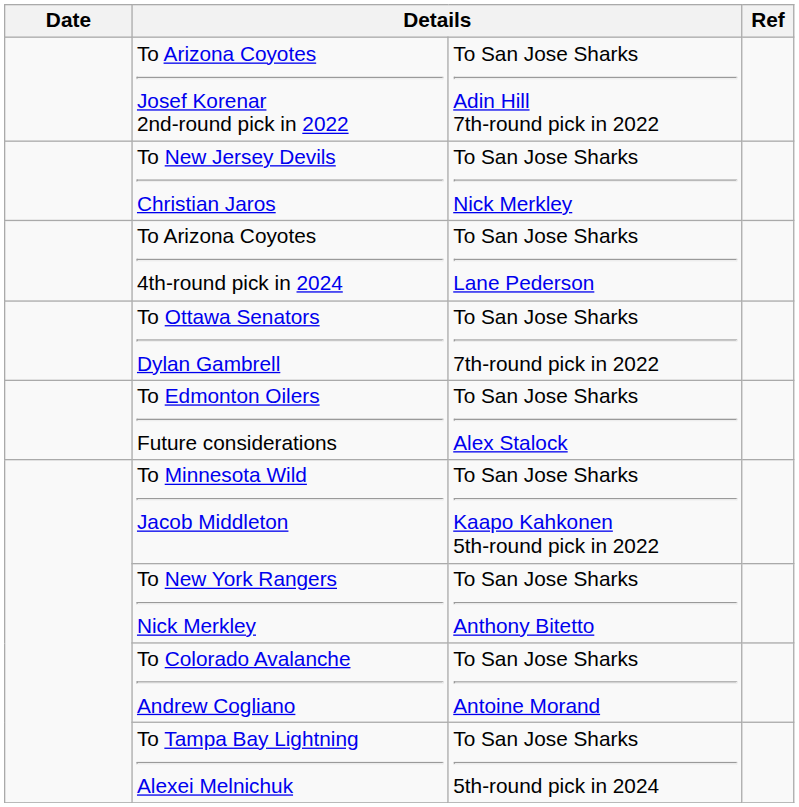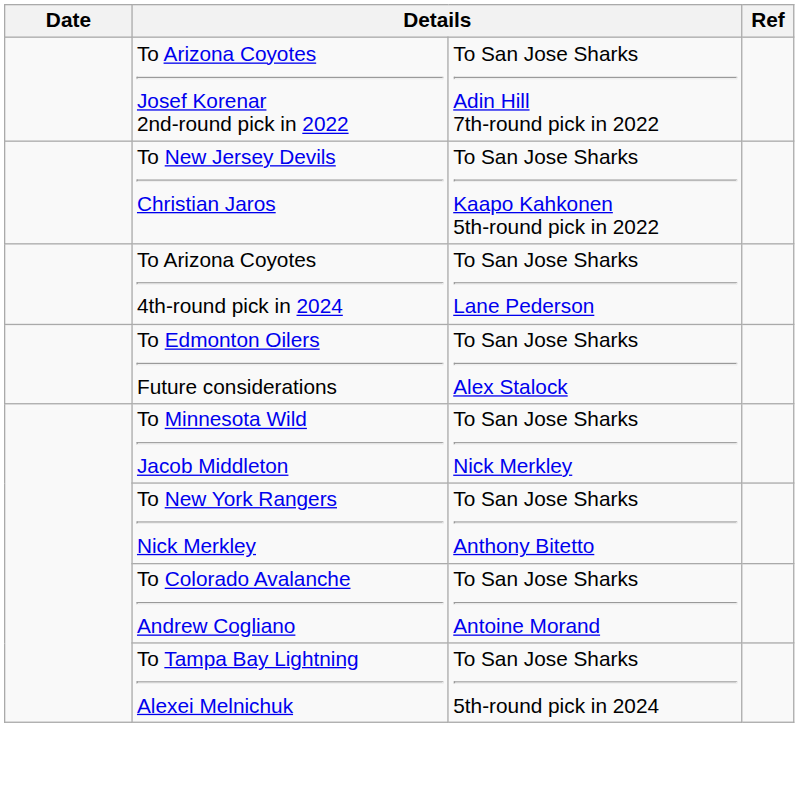 <table class="wikitable">
 <tr>
 <th style="width: 10em;">Date</th>
 <th colspan=2>Details</th>
 <th style="width: 2.5em;">Ref</th>
 </tr>
 <tr>
 <td></td>
 <td style="width: 25em;" valign="top">To <a href='#'>Arizona Coyotes</a><hr><a href='#'>Josef Korenar</a><br>2nd-round pick in <a href='#'>2022</a></td>
 <td style="width: 25em;" valign="top">To San Jose Sharks<hr><a href='#'>Adin Hill</a><br>7th-round pick in 2022</td>
 <td></td>
 </tr>
 <tr>
 <td></td>
 <td valign="top">To <a href='#'>New Jersey Devils</a><hr><a href='#'>Christian Jaros</a></td>
-<td valign="top">To San Jose Sharks<hr><a href='#'>Nick Merkley</a></td>
+<td valign="top">To San Jose Sharks<hr><a href='#'>Kaapo Kahkonen</a><br>5th-round pick in 2022</td>
 <td></td>
 </tr>
 <tr>
 <td></td>
 <td valign="top">To Arizona Coyotes<hr>4th-round pick in <a href='#'>2024</a></td>
 <td valign="top">To San Jose Sharks<hr><a href='#'>Lane Pederson</a></td>
-<td></td>
-</tr>
-<tr>
-<td></td>
-<td valign="top">To <a href='#'>Ottawa Senators</a><hr><a href='#'>Dylan Gambrell</a></td>
-<td valign="top">To San Jose Sharks<hr>7th-round pick in 2022</td>
 <td></td>
 </tr>
 <tr>
 <td></td>
 <td valign="top">To <a href='#'>Edmonton Oilers</a><hr>Future considerations</td>
 <td valign="top">To San Jose Sharks<hr><a href='#'>Alex Stalock</a></td>
 <td></td>
 </tr>
 <tr>
 <td rowspan=4></td>
 <td valign="top">To <a href='#'>Minnesota Wild</a><hr><a href='#'>Jacob Middleton</a></td>
-<td valign="top">To San Jose Sharks<hr><a href='#'>Kaapo Kahkonen</a><br>5th-round pick in 2022</td>
+<td valign="top">To San Jose Sharks<hr><a href='#'>Nick Merkley</a></td>
 <td></td>
 </tr>
 <tr>
 <td valign="top">To <a href='#'>New York Rangers</a><hr><a href='#'>Nick Merkley</a></td>
 <td valign="top">To San Jose Sharks<hr><a href='#'>Anthony Bitetto</a></td>
 <td></td>
 </tr>
 <tr>
 <td valign="top">To <a href='#'>Colorado Avalanche</a><hr><a href='#'>Andrew Cogliano</a></td>
 <td valign="top">To San Jose Sharks<hr><a href='#'>Antoine Morand</a></td>
 <td></td>
 </tr>
 <tr>
 <td valign="top">To <a href='#'>Tampa Bay Lightning</a><hr><a href='#'>Alexei Melnichuk</a></td>
 <td valign="top">To San Jose Sharks<hr>5th-round pick in 2024</td>
 <td></td>
 </tr>
 </table>
